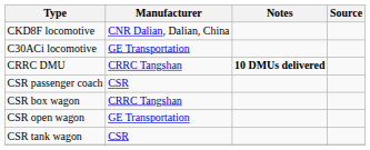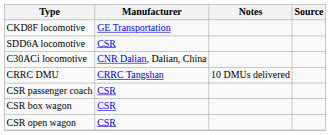 <table class="wikitable">
 <tr>
 <th>Type</th>
 <th>Manufacturer</th>
 <th>Notes</th>
 <th>Source</th>
 </tr>
 <tr>
 <td>CKD8F locomotive</td>
-<td><a href='#'>CNR Dalian</a>, Dalian, China</td>
+<td><a href='#'>GE Transportation</a></td>
+<td></td>
+<td></td>
+</tr>
+<tr>
+<td>SDD6A locomotive</td>
+<td><a href='#'>CSR</a></td>
 <td></td>
 <td></td>
 </tr>
 <tr>
 <td>C30ACi locomotive</td>
-<td><a href='#'>GE Transportation</a></td>
+<td><a href='#'>CNR Dalian</a>, Dalian, China</td>
 <td></td>
 <td></td>
 </tr>
 <tr>
 <td>CRRC DMU</td>
 <td><a href='#'>CRRC Tangshan</a></td>
-<td><strong>10 DMUs delivered</strong></td>
+<td>10 DMUs delivered</td>
 <td></td>
 </tr>
 <tr>
 <td>CSR passenger coach</td>
 <td><a href='#'>CSR</a></td>
 <td></td>
 <td></td>
 </tr>
 <tr>
 <td>CSR box wagon</td>
-<td><a href='#'>CRRC Tangshan</a></td>
+<td><a href='#'>CSR</a></td>
 <td></td>
 <td></td>
 </tr>
 <tr>
 <td>CSR open wagon</td>
-<td><a href='#'>GE Transportation</a></td>
-<td></td>
-<td></td>
-</tr>
-<tr>
-<td>CSR tank wagon</td>
 <td><a href='#'>CSR</a></td>
 <td></td>
 <td></td>
 </tr>
 <tr>
 </tr>
 </table>
